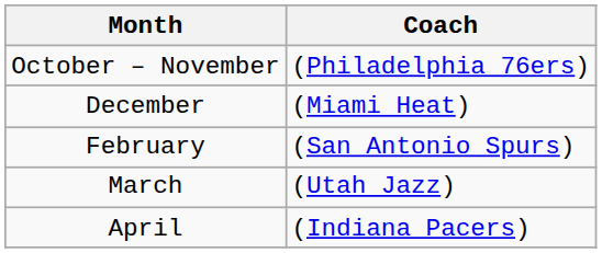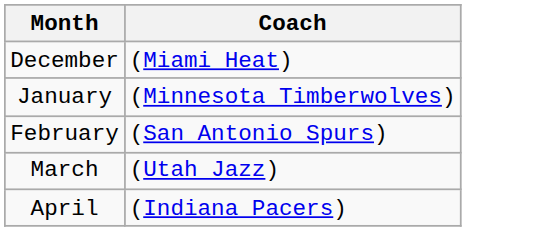 <table class="wikitable sortable">
 <tr>
 <th>Month</th>
 <th>Coach</th>
 </tr>
 <tr>
-<td align=center>October – November</td>
-<td> (<a href='#'>Philadelphia 76ers</a>)</td>
+<td align=center>December</td>
+<td> (<a href='#'>Miami Heat</a>)</td>
 </tr>
 <tr>
-<td align=center>December</td>
-<td> (<a href='#'>Miami Heat</a>)</td>
+<td align=center>January</td>
+<td> (<a href='#'>Minnesota Timberwolves</a>)</td>
 </tr>
 <tr>
 <td align=center>February</td>
 <td> (<a href='#'>San Antonio Spurs</a>)</td>
 </tr>
 <tr>
 <td align=center>March</td>
 <td> (<a href='#'>Utah Jazz</a>)</td>
 </tr>
 <tr>
 <td align=center>April</td>
 <td> (<a href='#'>Indiana Pacers</a>)</td>
 </tr>
 </table>
